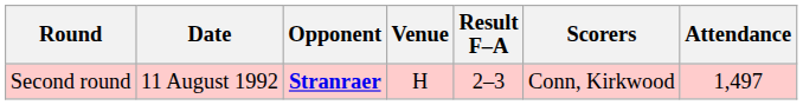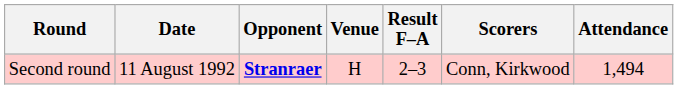 <table class="wikitable" style="text-align:center;">
 <tr>
 <th>Round</th>
 <th>Date</th>
 <th>Opponent</th>
 <th>Venue</th>
 <th>Result<br>F–A</th>
 <th>Scorers</th>
 <th>Attendance</th>
 </tr>
 <tr bgcolor="#FFCCCC">
 <td>Second round</td>
 <td>11 August 1992</td>
 <td><strong><a href='#'>Stranraer</a></strong></td>
 <td>H</td>
 <td>2–3 </td>
 <td>Conn, Kirkwood</td>
-<td>1,497</td>
+<td>1,494</td>
 </tr>
 </table>
